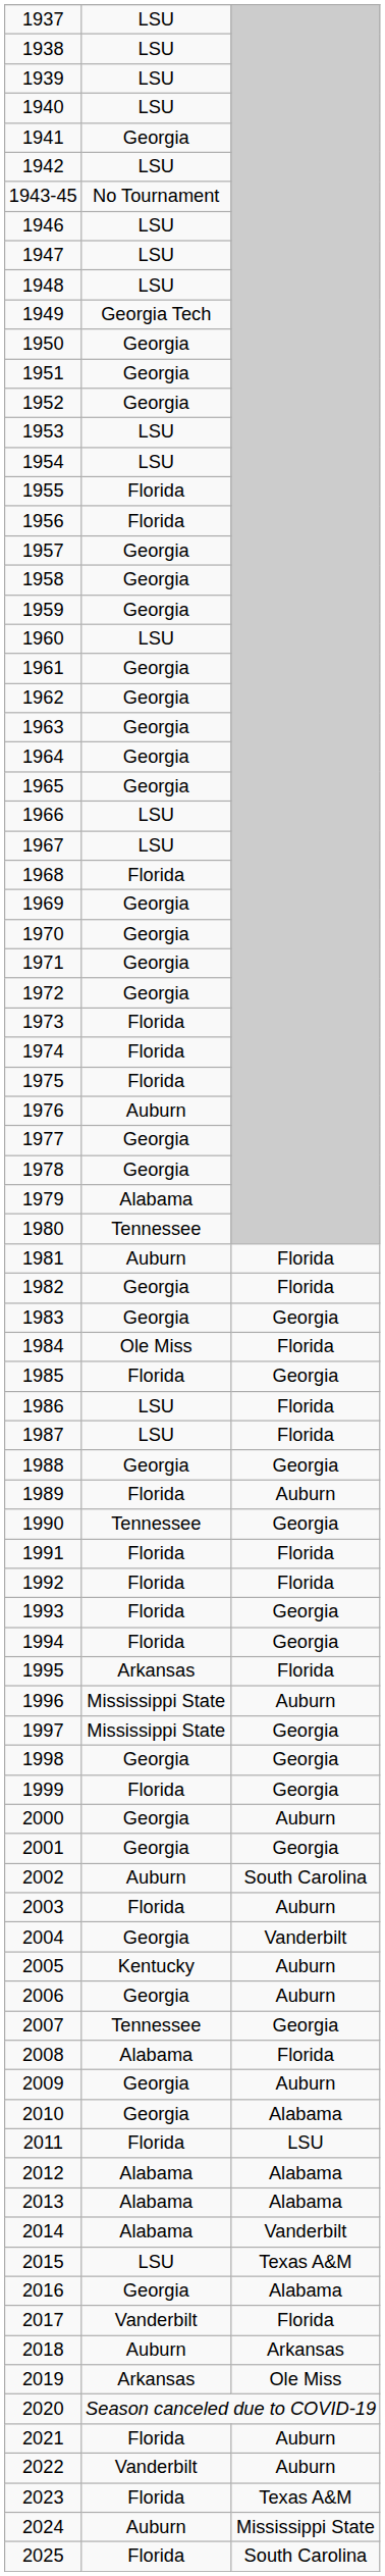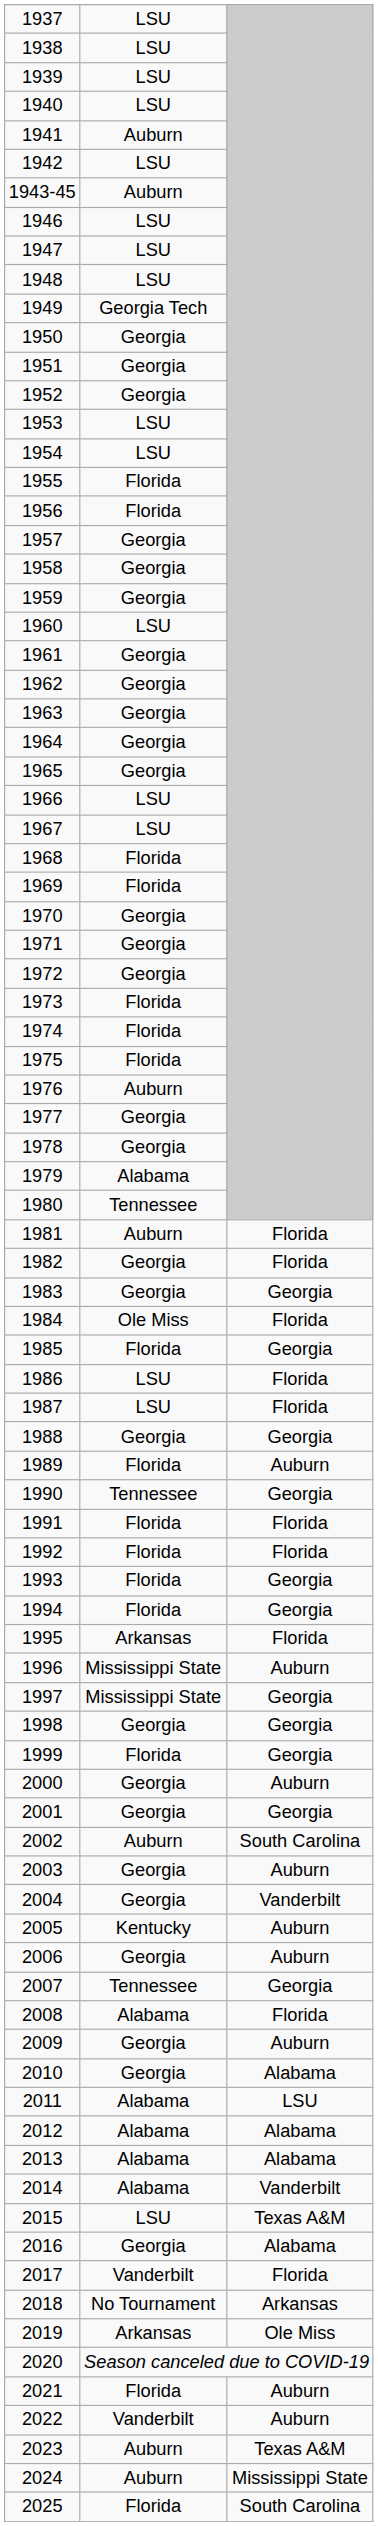 <table class="wikitable" style="text-align: center;">
 <tr>
 </tr>
 <tr>
 <td>1937</td>
 <td>LSU</td>
 <td bgcolor="#cccccc" rowspan="42"></td>
 </tr>
 <tr>
 <td>1938</td>
 <td>LSU</td>
 </tr>
 <tr>
 <td>1939</td>
 <td>LSU</td>
 </tr>
 <tr>
 <td>1940</td>
 <td>LSU</td>
 </tr>
 <tr>
 <td>1941</td>
-<td>Georgia</td>
+<td>Auburn</td>
 </tr>
 <tr>
 <td>1942</td>
 <td>LSU</td>
 </tr>
 <tr>
 <td>1943-45</td>
-<td>No Tournament</td>
+<td>Auburn</td>
 </tr>
 <tr>
 <td>1946</td>
 <td>LSU</td>
 </tr>
 <tr>
 <td>1947</td>
 <td>LSU</td>
 </tr>
 <tr>
 <td>1948</td>
 <td>LSU</td>
 </tr>
 <tr>
 <td>1949</td>
 <td>Georgia Tech</td>
 </tr>
 <tr>
 <td>1950</td>
 <td>Georgia</td>
 </tr>
 <tr>
 <td>1951</td>
 <td>Georgia</td>
 </tr>
 <tr>
 <td>1952</td>
 <td>Georgia</td>
 </tr>
 <tr>
 <td>1953</td>
 <td>LSU</td>
 </tr>
 <tr>
 <td>1954</td>
 <td>LSU</td>
 </tr>
 <tr>
 <td>1955</td>
 <td>Florida</td>
 </tr>
 <tr>
 <td>1956</td>
 <td>Florida</td>
 </tr>
 <tr>
 <td>1957</td>
 <td>Georgia</td>
 </tr>
 <tr>
 <td>1958</td>
 <td>Georgia</td>
 </tr>
 <tr>
 <td>1959</td>
 <td>Georgia</td>
 </tr>
 <tr>
 <td>1960</td>
 <td>LSU</td>
 </tr>
 <tr>
 <td>1961</td>
 <td>Georgia</td>
 </tr>
 <tr>
 <td>1962</td>
 <td>Georgia</td>
 </tr>
 <tr>
 <td>1963</td>
 <td>Georgia</td>
 </tr>
 <tr>
 <td>1964</td>
 <td>Georgia</td>
 </tr>
 <tr>
 <td>1965</td>
 <td>Georgia</td>
 </tr>
 <tr>
 <td>1966</td>
 <td>LSU</td>
 </tr>
 <tr>
 <td>1967</td>
 <td>LSU</td>
 </tr>
 <tr>
 <td>1968</td>
 <td>Florida</td>
 </tr>
 <tr>
 <td>1969</td>
-<td>Georgia</td>
+<td>Florida</td>
 </tr>
 <tr>
 <td>1970</td>
 <td>Georgia</td>
 </tr>
 <tr>
 <td>1971</td>
 <td>Georgia</td>
 </tr>
 <tr>
 <td>1972</td>
 <td>Georgia</td>
 </tr>
 <tr>
 <td>1973</td>
 <td>Florida</td>
 </tr>
 <tr>
 <td>1974</td>
 <td>Florida</td>
 </tr>
 <tr>
 <td>1975</td>
 <td>Florida</td>
 </tr>
 <tr>
 <td>1976</td>
 <td>Auburn</td>
 </tr>
 <tr>
 <td>1977</td>
 <td>Georgia</td>
 </tr>
 <tr>
 <td>1978</td>
 <td>Georgia</td>
 </tr>
 <tr>
 <td>1979</td>
 <td>Alabama</td>
 </tr>
 <tr>
 <td>1980</td>
 <td>Tennessee</td>
 </tr>
 <tr>
 <td>1981</td>
 <td>Auburn</td>
 <td>Florida</td>
 </tr>
 <tr>
 <td>1982</td>
 <td>Georgia</td>
 <td>Florida</td>
 </tr>
 <tr>
 <td>1983</td>
 <td>Georgia</td>
 <td>Georgia</td>
 </tr>
 <tr>
 <td>1984</td>
 <td>Ole Miss</td>
 <td>Florida</td>
 </tr>
 <tr>
 <td>1985</td>
 <td>Florida</td>
 <td>Georgia</td>
 </tr>
 <tr>
 <td>1986</td>
 <td>LSU</td>
 <td>Florida</td>
 </tr>
 <tr>
 <td>1987</td>
 <td>LSU</td>
 <td>Florida</td>
 </tr>
 <tr>
 <td>1988</td>
 <td>Georgia</td>
 <td>Georgia</td>
 </tr>
 <tr>
 <td>1989</td>
 <td>Florida</td>
 <td>Auburn</td>
 </tr>
 <tr>
 <td>1990</td>
 <td>Tennessee</td>
 <td>Georgia</td>
 </tr>
 <tr>
 <td>1991</td>
 <td>Florida</td>
 <td>Florida</td>
 </tr>
 <tr>
 <td>1992</td>
 <td>Florida</td>
 <td>Florida</td>
 </tr>
 <tr>
 <td>1993</td>
 <td>Florida</td>
 <td>Georgia</td>
 </tr>
 <tr>
 <td>1994</td>
 <td>Florida</td>
 <td>Georgia</td>
 </tr>
 <tr>
 <td>1995</td>
 <td>Arkansas</td>
 <td>Florida</td>
 </tr>
 <tr>
 <td>1996</td>
 <td>Mississippi State</td>
 <td>Auburn</td>
 </tr>
 <tr>
 <td>1997</td>
 <td>Mississippi State</td>
 <td>Georgia</td>
 </tr>
 <tr>
 <td>1998</td>
 <td>Georgia</td>
 <td>Georgia</td>
 </tr>
 <tr>
 <td>1999</td>
 <td>Florida</td>
 <td>Georgia</td>
 </tr>
 <tr>
 <td>2000</td>
 <td>Georgia</td>
 <td>Auburn</td>
 </tr>
 <tr>
 <td>2001</td>
 <td>Georgia</td>
 <td>Georgia</td>
 </tr>
 <tr>
 <td>2002</td>
 <td>Auburn</td>
 <td>South Carolina</td>
 </tr>
 <tr>
 <td>2003</td>
-<td>Florida</td>
+<td>Georgia</td>
 <td>Auburn</td>
 </tr>
 <tr>
 <td>2004</td>
 <td>Georgia</td>
 <td>Vanderbilt</td>
 </tr>
 <tr>
 <td>2005</td>
 <td>Kentucky</td>
 <td>Auburn</td>
 </tr>
 <tr>
 <td>2006</td>
 <td>Georgia</td>
 <td>Auburn</td>
 </tr>
 <tr>
 <td>2007</td>
 <td>Tennessee</td>
 <td>Georgia</td>
 </tr>
 <tr>
 <td>2008</td>
 <td>Alabama</td>
 <td>Florida</td>
 </tr>
 <tr>
 <td>2009</td>
 <td>Georgia</td>
 <td>Auburn</td>
 </tr>
 <tr>
 <td>2010</td>
 <td>Georgia</td>
 <td>Alabama</td>
 </tr>
 <tr>
 <td>2011</td>
-<td>Florida</td>
+<td>Alabama</td>
 <td>LSU</td>
 </tr>
 <tr>
 <td>2012</td>
 <td>Alabama</td>
 <td>Alabama</td>
 </tr>
 <tr>
 <td>2013</td>
 <td>Alabama</td>
 <td>Alabama</td>
 </tr>
 <tr>
 <td>2014</td>
 <td>Alabama</td>
 <td>Vanderbilt</td>
 </tr>
 <tr>
 <td>2015</td>
 <td>LSU</td>
 <td>Texas A&M</td>
 </tr>
 <tr>
 <td>2016</td>
 <td>Georgia</td>
 <td>Alabama</td>
 </tr>
 <tr>
 <td>2017</td>
 <td>Vanderbilt</td>
 <td>Florida</td>
 </tr>
 <tr>
 <td>2018</td>
-<td>Auburn</td>
+<td>No Tournament</td>
 <td>Arkansas</td>
 </tr>
 <tr>
 <td>2019</td>
 <td>Arkansas</td>
 <td>Ole Miss</td>
 </tr>
 <tr>
 <td>2020</td>
 <td colspan=2><em>Season canceled due to COVID-19</em></td>
 </tr>
 <tr>
 <td>2021</td>
 <td>Florida</td>
 <td>Auburn</td>
 </tr>
 <tr>
 <td>2022</td>
 <td>Vanderbilt</td>
 <td>Auburn</td>
 </tr>
 <tr>
 <td>2023</td>
-<td>Florida</td>
+<td>Auburn</td>
 <td>Texas A&M</td>
 </tr>
 <tr>
 <td>2024</td>
 <td>Auburn</td>
 <td>Mississippi State</td>
 </tr>
 <tr>
 <td>2025</td>
 <td>Florida</td>
 <td>South Carolina</td>
 </tr>
 </table>
